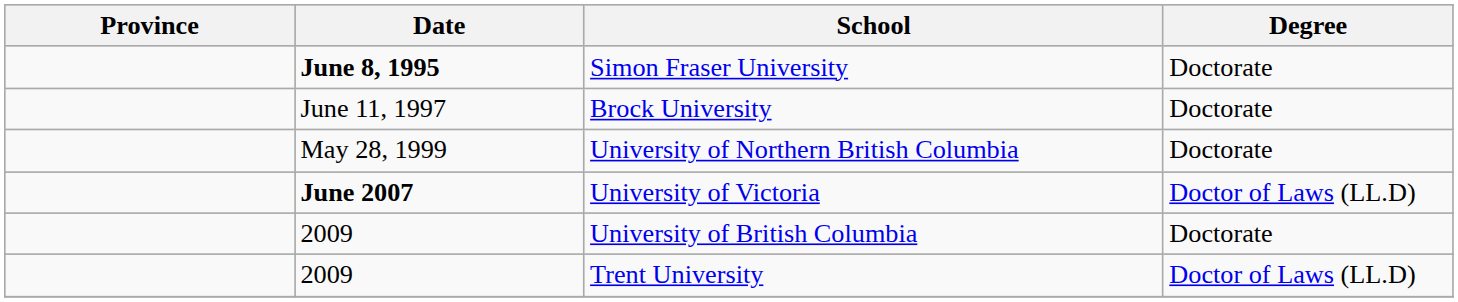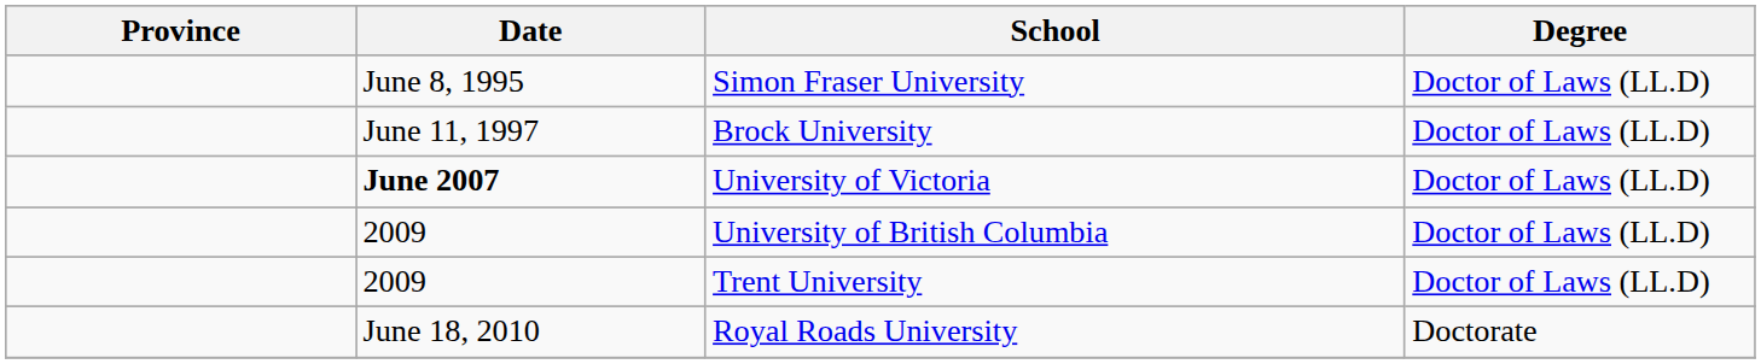 <table class="wikitable" style="width:100%;">
 <tr>
 <th style="width:20%;">Province</th>
 <th style="width:20%;">Date</th>
 <th style="width:40%;">School</th>
 <th style="width:20%;">Degree</th>
 </tr>
 <tr>
 <td></td>
-<td><strong>June 8, 1995</strong></td>
+<td>June 8, 1995</td>
 <td><a href='#'>Simon Fraser University</a></td>
-<td>Doctorate</td>
+<td><a href='#'>Doctor of Laws</a>  (LL.D)</td>
 </tr>
 <tr>
 <td></td>
 <td>June 11, 1997</td>
 <td><a href='#'>Brock University</a></td>
-<td>Doctorate</td>
-</tr>
-<tr>
-<td></td>
-<td>May 28, 1999</td>
-<td><a href='#'>University of Northern British Columbia</a></td>
-<td>Doctorate</td>
+<td><a href='#'>Doctor of Laws</a>  (LL.D)</td>
 </tr>
 <tr>
 <td></td>
 <td><strong>June 2007</strong></td>
 <td><a href='#'>University of Victoria</a></td>
 <td><a href='#'>Doctor of Laws</a> (LL.D)</td>
 </tr>
 <tr>
 <td></td>
 <td>2009</td>
 <td><a href='#'>University of British Columbia</a></td>
-<td>Doctorate</td>
+<td><a href='#'>Doctor of Laws</a> (LL.D)</td>
 </tr>
 <tr>
 <td></td>
 <td>2009</td>
 <td><a href='#'>Trent University</a></td>
 <td><a href='#'>Doctor of Laws</a> (LL.D)</td>
 </tr>
 <tr>
+<td></td>
+<td>June 18, 2010</td>
+<td><a href='#'>Royal Roads University</a></td>
+<td>Doctorate</td>
+</tr>
+<tr>
 </tr>
 </table>
